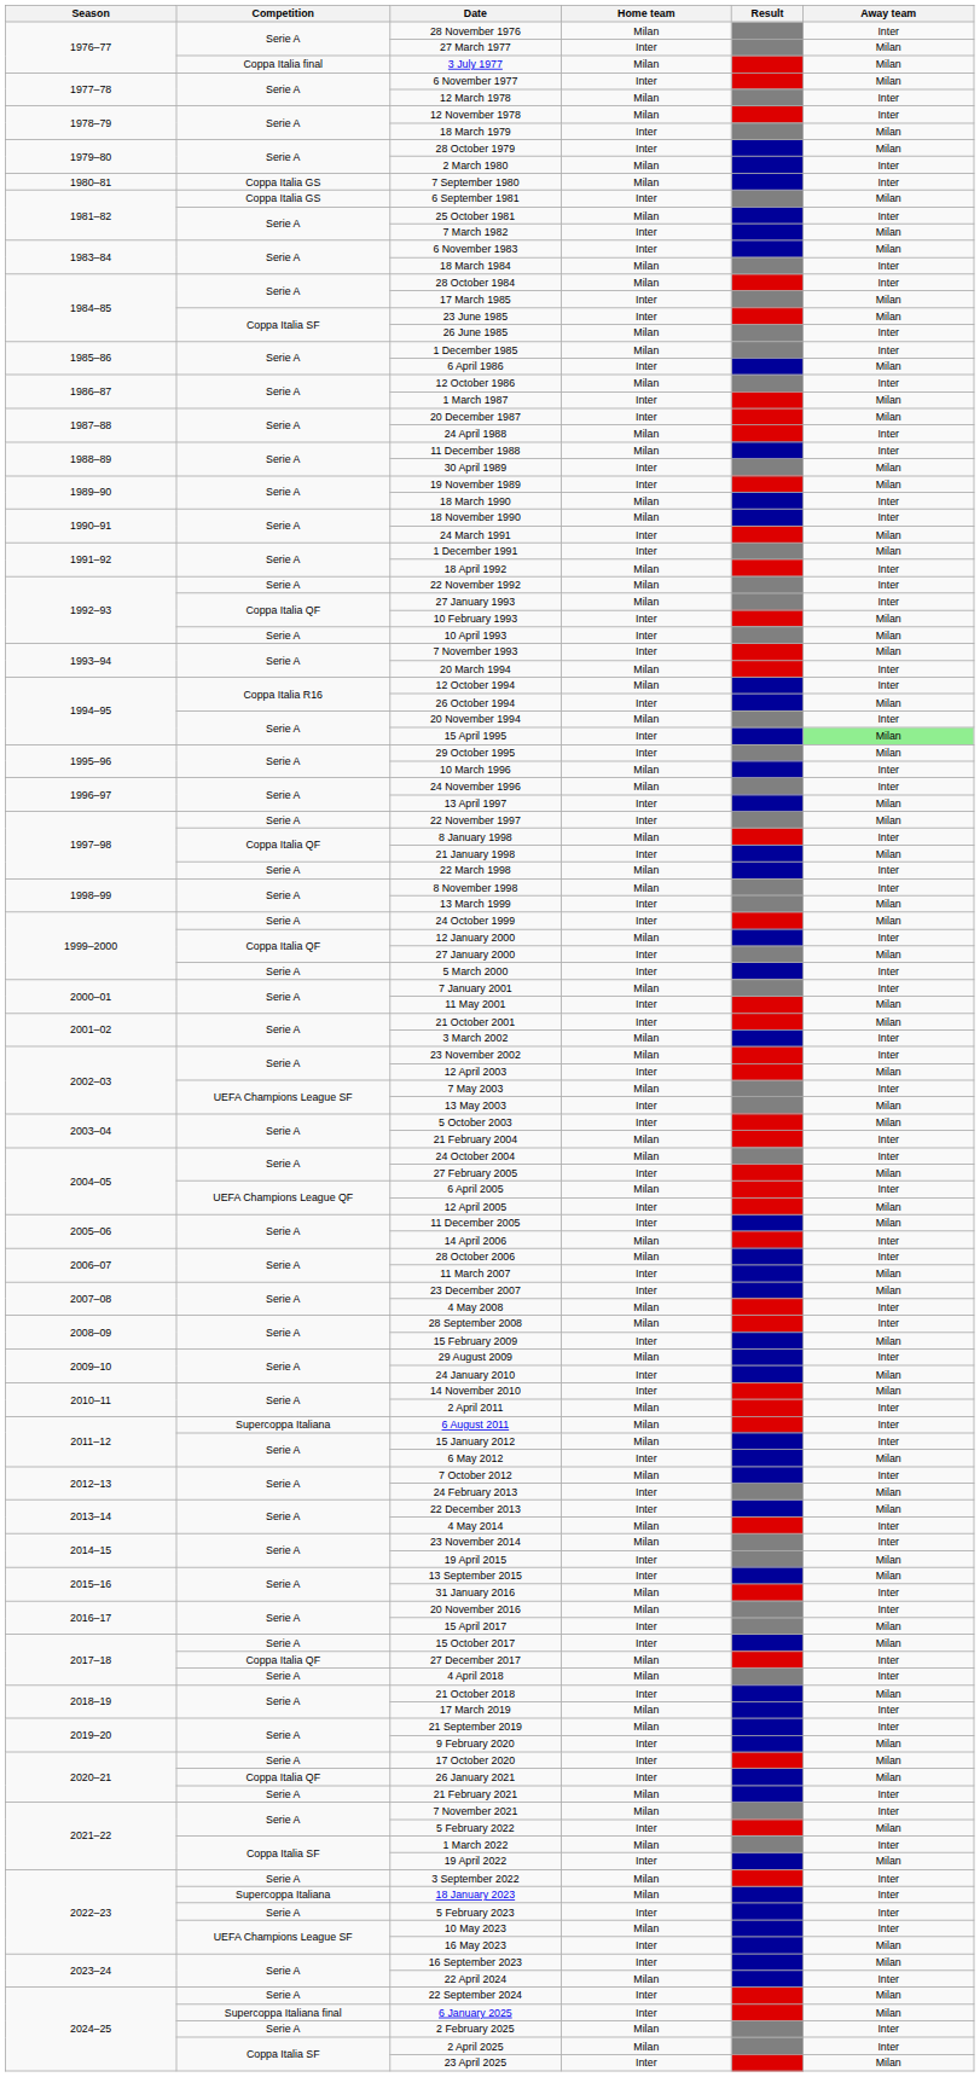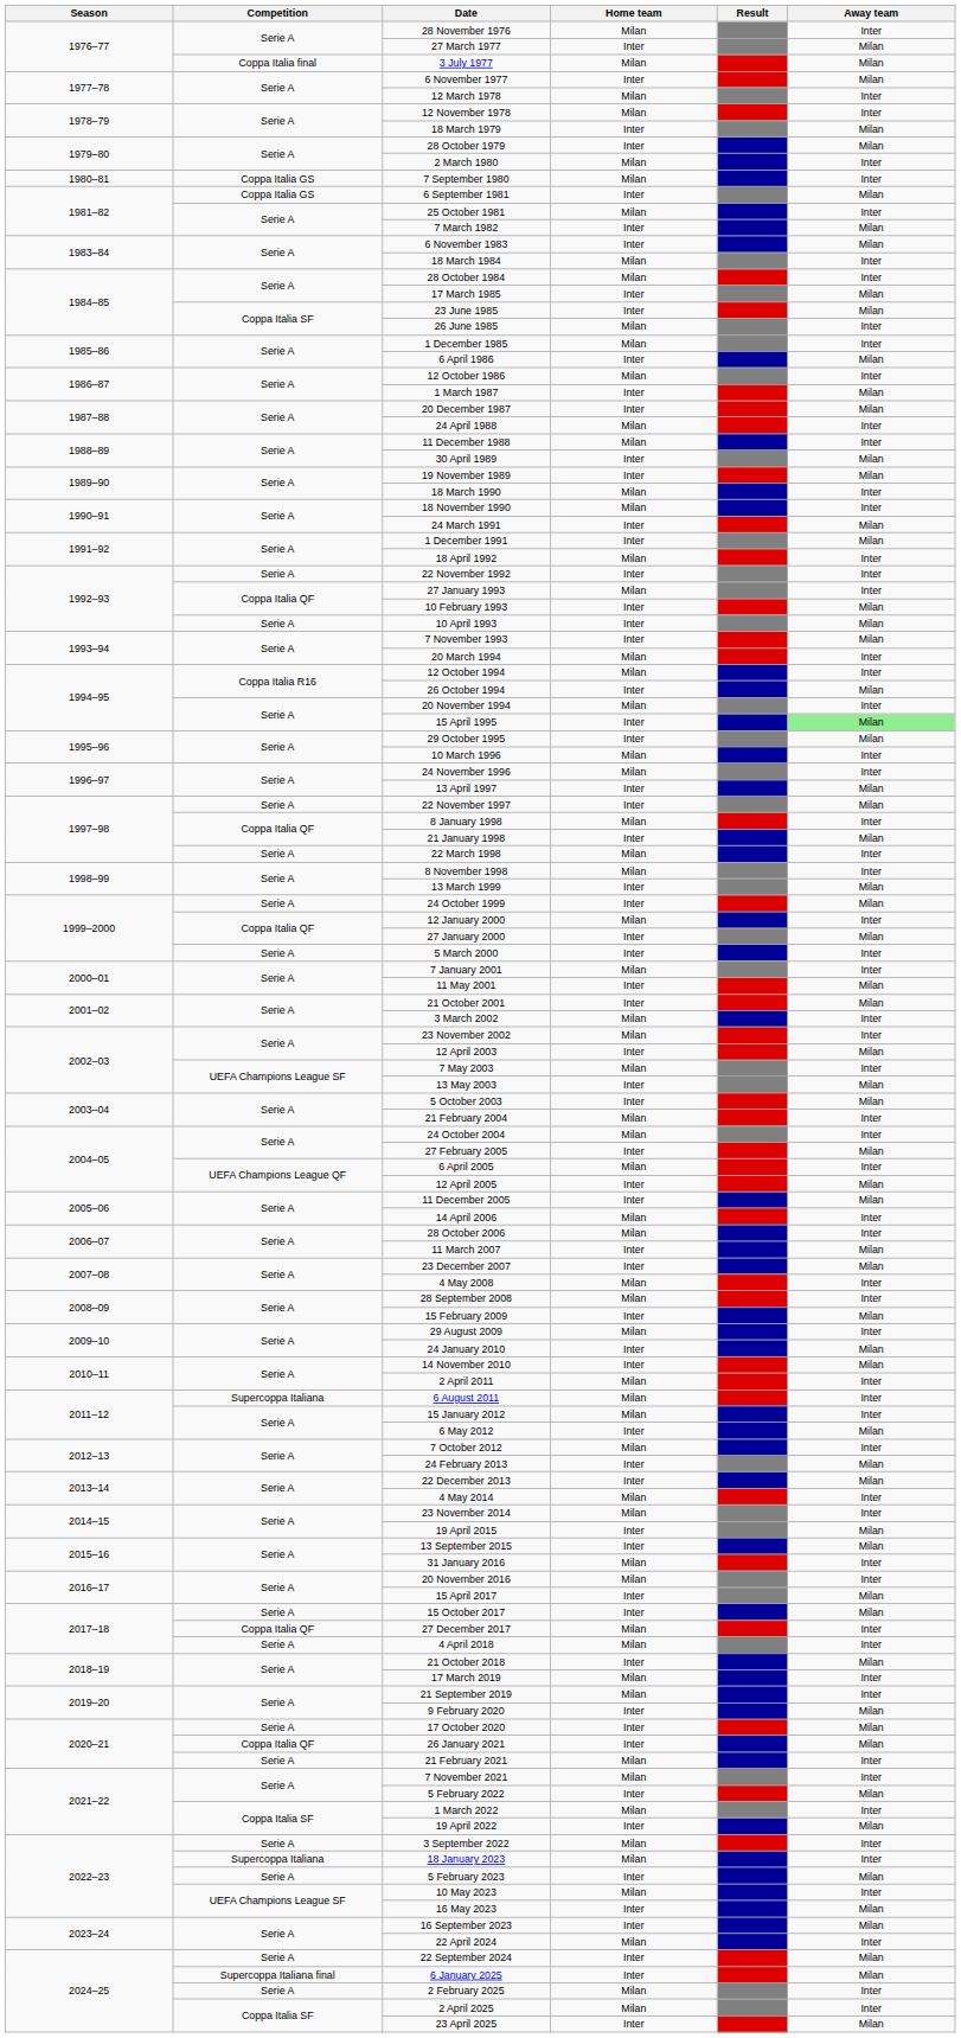 <table class="wikitable" style="text-align: center; width=20%; font-size: 11px">
 <tr>
 <th rowspan=1 width=12%>Season</th>
 <th rowspan=1 width=15%>Competition</th>
 <th rowspan=1 width=12%>Date</th>
 <th rowspan=1 width=12%>Home team</th>
 <th rowspan=1 width=5%>Result</th>
 <th rowspan=1 width=12%>Away team</th>
 </tr>
 <tr>
 <td rowspan=3>1976–77</td>
 <td rowspan=2>Serie A</td>
 <td>28 November 1976</td>
 <td>Milan</td>
 <td bgcolor=808080></td>
 <td>Inter</td>
 </tr>
 <tr>
 <td>27 March 1977</td>
 <td>Inter</td>
 <td bgcolor=808080></td>
 <td>Milan</td>
 </tr>
 <tr>
 <td>Coppa Italia final</td>
 <td><a href='#'>3 July 1977</a></td>
 <td>Milan</td>
 <td bgcolor=#d00></td>
 <td>Milan</td>
 </tr>
 <tr>
 <td rowspan=2>1977–78</td>
 <td rowspan=2>Serie A</td>
 <td>6 November 1977</td>
 <td>Inter</td>
 <td bgcolor=#d00></td>
 <td>Milan</td>
 </tr>
 <tr>
 <td>12 March 1978</td>
 <td>Milan</td>
 <td bgcolor=808080></td>
 <td>Inter</td>
 </tr>
 <tr>
 <td rowspan=2>1978–79</td>
 <td rowspan=2>Serie A</td>
 <td>12 November 1978</td>
 <td>Milan</td>
 <td bgcolor=#d00></td>
 <td>Inter</td>
 </tr>
 <tr>
 <td>18 March 1979</td>
 <td>Inter</td>
 <td bgcolor=808080></td>
 <td>Milan</td>
 </tr>
 <tr>
 <td rowspan=2>1979–80</td>
 <td rowspan=2>Serie A</td>
 <td>28 October 1979</td>
 <td>Inter</td>
 <td bgcolor=#009></td>
 <td>Milan</td>
 </tr>
 <tr>
 <td>2 March 1980</td>
 <td>Milan</td>
 <td bgcolor=#009></td>
 <td>Inter</td>
 </tr>
 <tr>
 <td>1980–81</td>
 <td>Coppa Italia GS</td>
 <td>7 September 1980</td>
 <td>Milan</td>
 <td bgcolor=#009></td>
 <td>Inter</td>
 </tr>
 <tr>
 <td rowspan=3>1981–82</td>
 <td>Coppa Italia GS</td>
 <td>6 September 1981</td>
 <td>Inter</td>
 <td bgcolor=808080></td>
 <td>Milan</td>
 </tr>
 <tr>
 <td rowspan=2>Serie A</td>
 <td>25 October 1981</td>
 <td>Milan</td>
 <td bgcolor=#009></td>
 <td>Inter</td>
 </tr>
 <tr>
 <td>7 March 1982</td>
 <td>Inter</td>
 <td bgcolor=#009></td>
 <td>Milan</td>
 </tr>
 <tr>
 <td rowspan=2>1983–84</td>
 <td rowspan=2>Serie A</td>
 <td>6 November 1983</td>
 <td>Inter</td>
 <td bgcolor=#009></td>
 <td>Milan</td>
 </tr>
 <tr>
 <td>18 March 1984</td>
 <td>Milan</td>
 <td bgcolor=808080></td>
 <td>Inter</td>
 </tr>
 <tr>
 <td rowspan=4>1984–85</td>
 <td rowspan=2>Serie A</td>
 <td>28 October 1984</td>
 <td>Milan</td>
 <td bgcolor=#d00></td>
 <td>Inter</td>
 </tr>
 <tr>
 <td>17 March 1985</td>
 <td>Inter</td>
 <td bgcolor=808080></td>
 <td>Milan</td>
 </tr>
 <tr>
 <td rowspan=2>Coppa Italia SF</td>
 <td>23 June 1985</td>
 <td>Inter</td>
 <td bgcolor=#d00></td>
 <td>Milan</td>
 </tr>
 <tr>
 <td>26 June 1985</td>
 <td>Milan</td>
 <td bgcolor=808080></td>
 <td>Inter</td>
 </tr>
 <tr>
 <td rowspan=2>1985–86</td>
 <td rowspan=2>Serie A</td>
 <td>1 December 1985</td>
 <td>Milan</td>
 <td bgcolor=808080></td>
 <td>Inter</td>
 </tr>
 <tr>
 <td>6 April 1986</td>
 <td>Inter</td>
 <td bgcolor=#009></td>
 <td>Milan</td>
 </tr>
 <tr>
 <td rowspan=2>1986–87</td>
 <td rowspan=2>Serie A</td>
 <td>12 October 1986</td>
 <td>Milan</td>
 <td bgcolor=808080></td>
 <td>Inter</td>
 </tr>
 <tr>
 <td>1 March 1987</td>
 <td>Inter</td>
 <td bgcolor=#d00></td>
 <td>Milan</td>
 </tr>
 <tr>
 <td rowspan=2>1987–88</td>
 <td rowspan=2>Serie A</td>
 <td>20 December 1987</td>
 <td>Inter</td>
 <td bgcolor=#d00></td>
 <td>Milan</td>
 </tr>
 <tr>
 <td>24 April 1988</td>
 <td>Milan</td>
 <td bgcolor=#d00></td>
 <td>Inter</td>
 </tr>
 <tr>
 <td rowspan=2>1988–89</td>
 <td rowspan=2>Serie A</td>
 <td>11 December 1988</td>
 <td>Milan</td>
 <td bgcolor=#009></td>
 <td>Inter</td>
 </tr>
 <tr>
 <td>30 April 1989</td>
 <td>Inter</td>
 <td bgcolor=808080></td>
 <td>Milan</td>
 </tr>
 <tr>
 <td rowspan=2>1989–90</td>
 <td rowspan=2>Serie A</td>
 <td>19 November 1989</td>
 <td>Inter</td>
 <td bgcolor=#d00></td>
 <td>Milan</td>
 </tr>
 <tr>
 <td>18 March 1990</td>
 <td>Milan</td>
 <td bgcolor=#009></td>
 <td>Inter</td>
 </tr>
 <tr>
 <td rowspan=2>1990–91</td>
 <td rowspan=2>Serie A</td>
 <td>18 November 1990</td>
 <td>Milan</td>
 <td bgcolor=#009></td>
 <td>Inter</td>
 </tr>
 <tr>
 <td>24 March 1991</td>
 <td>Inter</td>
 <td bgcolor=#d00></td>
 <td>Milan</td>
 </tr>
 <tr>
 <td rowspan=2>1991–92</td>
 <td rowspan=2>Serie A</td>
 <td>1 December 1991</td>
 <td>Inter</td>
 <td bgcolor=808080></td>
 <td>Milan</td>
 </tr>
 <tr>
 <td>18 April 1992</td>
 <td>Milan</td>
 <td bgcolor=#d00></td>
 <td>Inter</td>
 </tr>
 <tr>
 <td rowspan=4>1992–93</td>
 <td>Serie A</td>
 <td>22 November 1992</td>
-<td>Milan</td>
+<td>Inter</td>
 <td bgcolor=808080></td>
 <td>Inter</td>
 </tr>
 <tr>
 <td rowspan=2>Coppa Italia QF</td>
 <td>27 January 1993</td>
 <td>Milan</td>
 <td bgcolor=808080></td>
 <td>Inter</td>
 </tr>
 <tr>
 <td>10 February 1993</td>
 <td>Inter</td>
 <td bgcolor=#d00></td>
 <td>Milan</td>
 </tr>
 <tr>
 <td>Serie A</td>
 <td>10 April 1993</td>
 <td>Inter</td>
 <td bgcolor=808080></td>
 <td>Milan</td>
 </tr>
 <tr>
 <td rowspan=2>1993–94</td>
 <td rowspan=2>Serie A</td>
 <td>7 November 1993</td>
 <td>Inter</td>
 <td bgcolor=#d00></td>
 <td>Milan</td>
 </tr>
 <tr>
 <td>20 March 1994</td>
 <td>Milan</td>
 <td bgcolor=#d00></td>
 <td>Inter</td>
 </tr>
 <tr>
 <td rowspan=4>1994–95</td>
 <td rowspan=2>Coppa Italia R16</td>
 <td>12 October 1994</td>
 <td>Milan</td>
 <td bgcolor=#009></td>
 <td>Inter</td>
 </tr>
 <tr>
 <td>26 October 1994</td>
 <td>Inter</td>
 <td bgcolor=#009></td>
 <td>Milan</td>
 </tr>
 <tr>
 <td rowspan=2>Serie A</td>
 <td>20 November 1994</td>
 <td>Milan</td>
 <td bgcolor=808080></td>
 <td>Inter</td>
 </tr>
 <tr>
 <td>15 April 1995</td>
 <td>Inter</td>
 <td bgcolor=#009></td>
 <td style="background: lightgreen;">Milan</td>
 </tr>
 <tr>
 <td rowspan=2>1995–96</td>
 <td rowspan=2>Serie A</td>
 <td>29 October 1995</td>
 <td>Inter</td>
 <td bgcolor=808080></td>
 <td>Milan</td>
 </tr>
 <tr>
 <td>10 March 1996</td>
 <td>Milan</td>
 <td bgcolor=#009></td>
 <td>Inter</td>
 </tr>
 <tr>
 <td rowspan=2>1996–97</td>
 <td rowspan=2>Serie A</td>
 <td>24 November 1996</td>
 <td>Milan</td>
 <td bgcolor=808080></td>
 <td>Inter</td>
 </tr>
 <tr>
 <td>13 April 1997</td>
 <td>Inter</td>
 <td bgcolor=#009></td>
 <td>Milan</td>
 </tr>
 <tr>
 <td rowspan=4>1997–98</td>
 <td>Serie A</td>
 <td>22 November 1997</td>
 <td>Inter</td>
 <td bgcolor=808080></td>
 <td>Milan</td>
 </tr>
 <tr>
 <td rowspan=2>Coppa Italia QF</td>
 <td>8 January 1998</td>
 <td>Milan</td>
 <td bgcolor=#d00></td>
 <td>Inter</td>
 </tr>
 <tr>
 <td>21 January 1998</td>
 <td>Inter</td>
 <td bgcolor=#009></td>
 <td>Milan</td>
 </tr>
 <tr>
 <td>Serie A</td>
 <td>22 March 1998</td>
 <td>Milan</td>
 <td bgcolor=#009></td>
 <td>Inter</td>
 </tr>
 <tr>
 <td rowspan=2>1998–99</td>
 <td rowspan=2>Serie A</td>
 <td>8 November 1998</td>
 <td>Milan</td>
 <td bgcolor=808080></td>
 <td>Inter</td>
 </tr>
 <tr>
 <td>13 March 1999</td>
 <td>Inter</td>
 <td bgcolor=808080></td>
 <td>Milan</td>
 </tr>
 <tr>
 <td rowspan=4>1999–2000</td>
 <td>Serie A</td>
 <td>24 October 1999</td>
 <td>Inter</td>
 <td bgcolor=#d00></td>
 <td>Milan</td>
 </tr>
 <tr>
 <td rowspan=2>Coppa Italia QF</td>
 <td>12 January 2000</td>
 <td>Milan</td>
 <td bgcolor=#009></td>
 <td>Inter</td>
 </tr>
 <tr>
 <td>27 January 2000</td>
 <td>Inter</td>
 <td bgcolor=808080></td>
 <td>Milan</td>
 </tr>
 <tr>
 <td>Serie A</td>
 <td>5 March 2000</td>
 <td>Inter</td>
 <td bgcolor=#009></td>
 <td>Inter</td>
 </tr>
 <tr>
 <td rowspan=2>2000–01</td>
 <td rowspan=2>Serie A</td>
 <td>7 January 2001</td>
 <td>Milan</td>
 <td bgcolor=808080></td>
 <td>Inter</td>
 </tr>
 <tr>
 <td>11 May 2001</td>
 <td>Inter</td>
 <td bgcolor=#d00></td>
 <td>Milan</td>
 </tr>
 <tr>
 <td rowspan=2>2001–02</td>
 <td rowspan=2>Serie A</td>
 <td>21 October 2001</td>
 <td>Inter</td>
 <td bgcolor=#d00></td>
 <td>Milan</td>
 </tr>
 <tr>
 <td>3 March 2002</td>
 <td>Milan</td>
 <td bgcolor=#009></td>
 <td>Inter</td>
 </tr>
 <tr>
 <td rowspan=4>2002–03</td>
 <td rowspan=2>Serie A</td>
 <td>23 November 2002</td>
 <td>Milan</td>
 <td bgcolor=#d00></td>
 <td>Inter</td>
 </tr>
 <tr>
 <td>12 April 2003</td>
 <td>Inter</td>
 <td bgcolor=#d00></td>
 <td>Milan</td>
 </tr>
 <tr>
 <td rowspan=2>UEFA Champions League SF</td>
 <td>7 May 2003</td>
 <td>Milan</td>
 <td bgcolor=808080></td>
 <td>Inter</td>
 </tr>
 <tr>
 <td>13 May 2003</td>
 <td>Inter</td>
 <td bgcolor=808080></td>
 <td>Milan</td>
 </tr>
 <tr>
 <td rowspan=2>2003–04</td>
 <td rowspan=2>Serie A</td>
 <td>5 October 2003</td>
 <td>Inter</td>
 <td bgcolor=#d00></td>
 <td>Milan</td>
 </tr>
 <tr>
 <td>21 February 2004</td>
 <td>Milan</td>
 <td bgcolor=#d00></td>
 <td>Inter</td>
 </tr>
 <tr>
 <td rowspan=4>2004–05</td>
 <td rowspan=2>Serie A</td>
 <td>24 October 2004</td>
 <td>Milan</td>
 <td bgcolor=808080></td>
 <td>Inter</td>
 </tr>
 <tr>
 <td>27 February 2005</td>
 <td>Inter</td>
 <td bgcolor=#d00></td>
 <td>Milan</td>
 </tr>
 <tr>
 <td rowspan=2>UEFA Champions League QF</td>
 <td>6 April 2005</td>
 <td>Milan</td>
 <td bgcolor=#d00></td>
 <td>Inter</td>
 </tr>
 <tr>
 <td>12 April 2005</td>
 <td>Inter</td>
 <td bgcolor=#d00></td>
 <td>Milan</td>
 </tr>
 <tr>
 <td rowspan=2>2005–06</td>
 <td rowspan=2>Serie A</td>
 <td>11 December 2005</td>
 <td>Inter</td>
 <td bgcolor=#009></td>
 <td>Milan</td>
 </tr>
 <tr>
 <td>14 April 2006</td>
 <td>Milan</td>
 <td bgcolor=#d00></td>
 <td>Inter</td>
 </tr>
 <tr>
 <td rowspan=2>2006–07</td>
 <td rowspan=2>Serie A</td>
 <td>28 October 2006</td>
 <td>Milan</td>
 <td bgcolor=#009></td>
 <td>Inter</td>
 </tr>
 <tr>
 <td>11 March 2007</td>
 <td>Inter</td>
 <td bgcolor=#009></td>
 <td>Milan</td>
 </tr>
 <tr>
 <td rowspan=2>2007–08</td>
 <td rowspan=2>Serie A</td>
 <td>23 December 2007</td>
 <td>Inter</td>
 <td bgcolor=#009></td>
 <td>Milan</td>
 </tr>
 <tr>
 <td>4 May 2008</td>
 <td>Milan</td>
 <td bgcolor=#d00></td>
 <td>Inter</td>
 </tr>
 <tr>
 <td rowspan=2>2008–09</td>
 <td rowspan=2>Serie A</td>
 <td>28 September 2008</td>
 <td>Milan</td>
 <td bgcolor=#d00></td>
 <td>Inter</td>
 </tr>
 <tr>
 <td>15 February 2009</td>
 <td>Inter</td>
 <td bgcolor=#009></td>
 <td>Milan</td>
 </tr>
 <tr>
 <td rowspan=2>2009–10</td>
 <td rowspan=2>Serie A</td>
 <td>29 August 2009</td>
 <td>Milan</td>
 <td bgcolor=#009></td>
 <td>Inter</td>
 </tr>
 <tr>
 <td>24 January 2010</td>
 <td>Inter</td>
 <td bgcolor=#009></td>
 <td>Milan</td>
 </tr>
 <tr>
 <td rowspan=2>2010–11</td>
 <td rowspan=2>Serie A</td>
 <td>14 November 2010</td>
 <td>Inter</td>
 <td bgcolor=#d00></td>
 <td>Milan</td>
 </tr>
 <tr>
 <td>2 April 2011</td>
 <td>Milan</td>
 <td bgcolor=#d00></td>
 <td>Inter</td>
 </tr>
 <tr>
 <td rowspan=3>2011–12</td>
 <td>Supercoppa Italiana</td>
 <td><a href='#'>6 August 2011</a></td>
 <td>Milan</td>
 <td bgcolor=#d00></td>
 <td>Inter</td>
 </tr>
 <tr>
 <td rowspan=2>Serie A</td>
 <td>15 January 2012</td>
 <td>Milan</td>
 <td bgcolor=#009></td>
 <td>Inter</td>
 </tr>
 <tr>
 <td>6 May 2012</td>
 <td>Inter</td>
 <td bgcolor=#009></td>
 <td>Milan</td>
 </tr>
 <tr>
 <td rowspan=2>2012–13</td>
 <td rowspan=2>Serie A</td>
 <td>7 October 2012</td>
 <td>Milan</td>
 <td bgcolor=#009></td>
 <td>Inter</td>
 </tr>
 <tr>
 <td>24 February 2013</td>
 <td>Inter</td>
 <td bgcolor=808080></td>
 <td>Milan</td>
 </tr>
 <tr>
 <td rowspan=2>2013–14</td>
 <td rowspan=2>Serie A</td>
 <td>22 December 2013</td>
 <td>Inter</td>
 <td bgcolor=#009></td>
 <td>Milan</td>
 </tr>
 <tr>
 <td>4 May 2014</td>
 <td>Milan</td>
 <td bgcolor=#d00></td>
 <td>Inter</td>
 </tr>
 <tr>
 <td rowspan=2>2014–15</td>
 <td rowspan=2>Serie A</td>
 <td>23 November 2014</td>
 <td>Milan</td>
 <td bgcolor=808080></td>
 <td>Inter</td>
 </tr>
 <tr>
 <td>19 April 2015</td>
 <td>Inter</td>
 <td bgcolor=808080></td>
 <td>Milan</td>
 </tr>
 <tr>
 <td rowspan=2>2015–16</td>
 <td rowspan=2>Serie A</td>
 <td>13 September 2015</td>
 <td>Inter</td>
 <td bgcolor=#009></td>
 <td>Milan</td>
 </tr>
 <tr>
 <td>31 January 2016</td>
 <td>Milan</td>
 <td bgcolor=#d00></td>
 <td>Inter</td>
 </tr>
 <tr>
 <td rowspan=2>2016–17</td>
 <td rowspan=2>Serie A</td>
 <td>20 November 2016</td>
 <td>Milan</td>
 <td bgcolor=808080></td>
 <td>Inter</td>
 </tr>
 <tr>
 <td>15 April 2017</td>
 <td>Inter</td>
 <td bgcolor=808080></td>
 <td>Milan</td>
 </tr>
 <tr>
 <td rowspan=3>2017–18</td>
 <td>Serie A</td>
 <td>15 October 2017</td>
 <td>Inter</td>
 <td bgcolor=#009></td>
 <td>Milan</td>
 </tr>
 <tr>
 <td>Coppa Italia QF</td>
 <td>27 December 2017</td>
 <td>Milan</td>
 <td bgcolor=#d00></td>
 <td>Inter</td>
 </tr>
 <tr>
 <td>Serie A</td>
 <td>4 April 2018</td>
 <td>Milan</td>
 <td bgcolor=808080></td>
 <td>Inter</td>
 </tr>
 <tr>
 <td rowspan=2>2018–19</td>
 <td rowspan=2>Serie A</td>
 <td>21 October 2018</td>
 <td>Inter</td>
 <td bgcolor=#009></td>
 <td>Milan</td>
 </tr>
 <tr>
 <td>17 March 2019</td>
 <td>Milan</td>
 <td bgcolor=#009></td>
 <td>Inter</td>
 </tr>
 <tr>
 <td rowspan=2>2019–20</td>
 <td rowspan=2>Serie A</td>
 <td>21 September 2019</td>
 <td>Milan</td>
 <td bgcolor=#009></td>
 <td>Inter</td>
 </tr>
 <tr>
 <td>9 February 2020</td>
 <td>Inter</td>
 <td bgcolor=#009></td>
 <td>Milan</td>
 </tr>
 <tr>
 <td rowspan=3>2020–21</td>
 <td>Serie A</td>
 <td>17 October 2020</td>
 <td>Inter</td>
 <td bgcolor=#d00></td>
 <td>Milan</td>
 </tr>
 <tr>
 <td>Coppa Italia QF</td>
 <td>26 January 2021</td>
 <td>Inter</td>
 <td bgcolor=#009></td>
 <td>Milan</td>
 </tr>
 <tr>
 <td>Serie A</td>
 <td>21 February 2021</td>
 <td>Milan</td>
 <td bgcolor=#009></td>
 <td>Inter</td>
 </tr>
 <tr>
 <td rowspan=4>2021–22</td>
 <td rowspan=2>Serie A</td>
 <td>7 November 2021</td>
 <td>Milan</td>
 <td bgcolor=808080></td>
 <td>Inter</td>
 </tr>
 <tr>
 <td>5 February 2022</td>
 <td>Inter</td>
 <td bgcolor=#d00></td>
 <td>Milan</td>
 </tr>
 <tr>
 <td rowspan=2>Coppa Italia SF</td>
 <td>1 March 2022</td>
 <td>Milan</td>
 <td bgcolor=808080></td>
 <td>Inter</td>
 </tr>
 <tr>
 <td>19 April 2022</td>
 <td>Inter</td>
 <td bgcolor=#009></td>
 <td>Milan</td>
 </tr>
 <tr>
 <td rowspan=5>2022–23</td>
 <td>Serie A</td>
 <td>3 September 2022</td>
 <td>Milan</td>
 <td bgcolor=#d00></td>
 <td>Inter</td>
 </tr>
 <tr>
 <td>Supercoppa Italiana</td>
 <td><a href='#'>18 January 2023</a></td>
 <td>Milan</td>
 <td bgcolor=#009></td>
 <td>Inter</td>
 </tr>
 <tr>
 <td>Serie A</td>
 <td>5 February 2023</td>
 <td>Inter</td>
 <td bgcolor=#009></td>
-<td>Inter</td>
+<td>Milan</td>
 </tr>
 <tr>
 <td rowspan=2>UEFA Champions League SF</td>
 <td>10 May 2023</td>
 <td>Milan</td>
 <td bgcolor=#009></td>
 <td>Inter</td>
 </tr>
 <tr>
 <td>16 May 2023</td>
 <td>Inter</td>
 <td bgcolor=#009></td>
 <td>Milan</td>
 </tr>
 <tr>
 <td rowspan=2>2023–24</td>
 <td rowspan=2>Serie A</td>
 <td>16 September 2023</td>
 <td>Inter</td>
 <td bgcolor=#009></td>
 <td>Milan</td>
 </tr>
 <tr>
 <td>22 April 2024</td>
 <td>Milan</td>
 <td bgcolor=#009></td>
 <td>Inter</td>
 </tr>
 <tr>
 <td rowspan=5>2024–25</td>
 <td>Serie A</td>
 <td>22 September 2024</td>
 <td>Inter</td>
 <td bgcolor=#d00></td>
 <td>Milan</td>
 </tr>
 <tr>
 <td>Supercoppa Italiana final</td>
 <td><a href='#'>6 January 2025</a></td>
 <td>Inter</td>
 <td bgcolor=#d00></td>
 <td>Milan</td>
 </tr>
 <tr>
 <td>Serie A</td>
 <td>2 February 2025</td>
 <td>Milan</td>
 <td bgcolor=808080></td>
 <td>Inter</td>
 </tr>
 <tr>
 <td rowspan=2>Coppa Italia SF</td>
 <td>2 April 2025</td>
 <td>Milan</td>
 <td bgcolor=808080></td>
 <td>Inter</td>
 </tr>
 <tr>
 <td>23 April 2025</td>
 <td>Inter</td>
 <td bgcolor=#d00></td>
 <td>Milan</td>
 </tr>
 </table>
